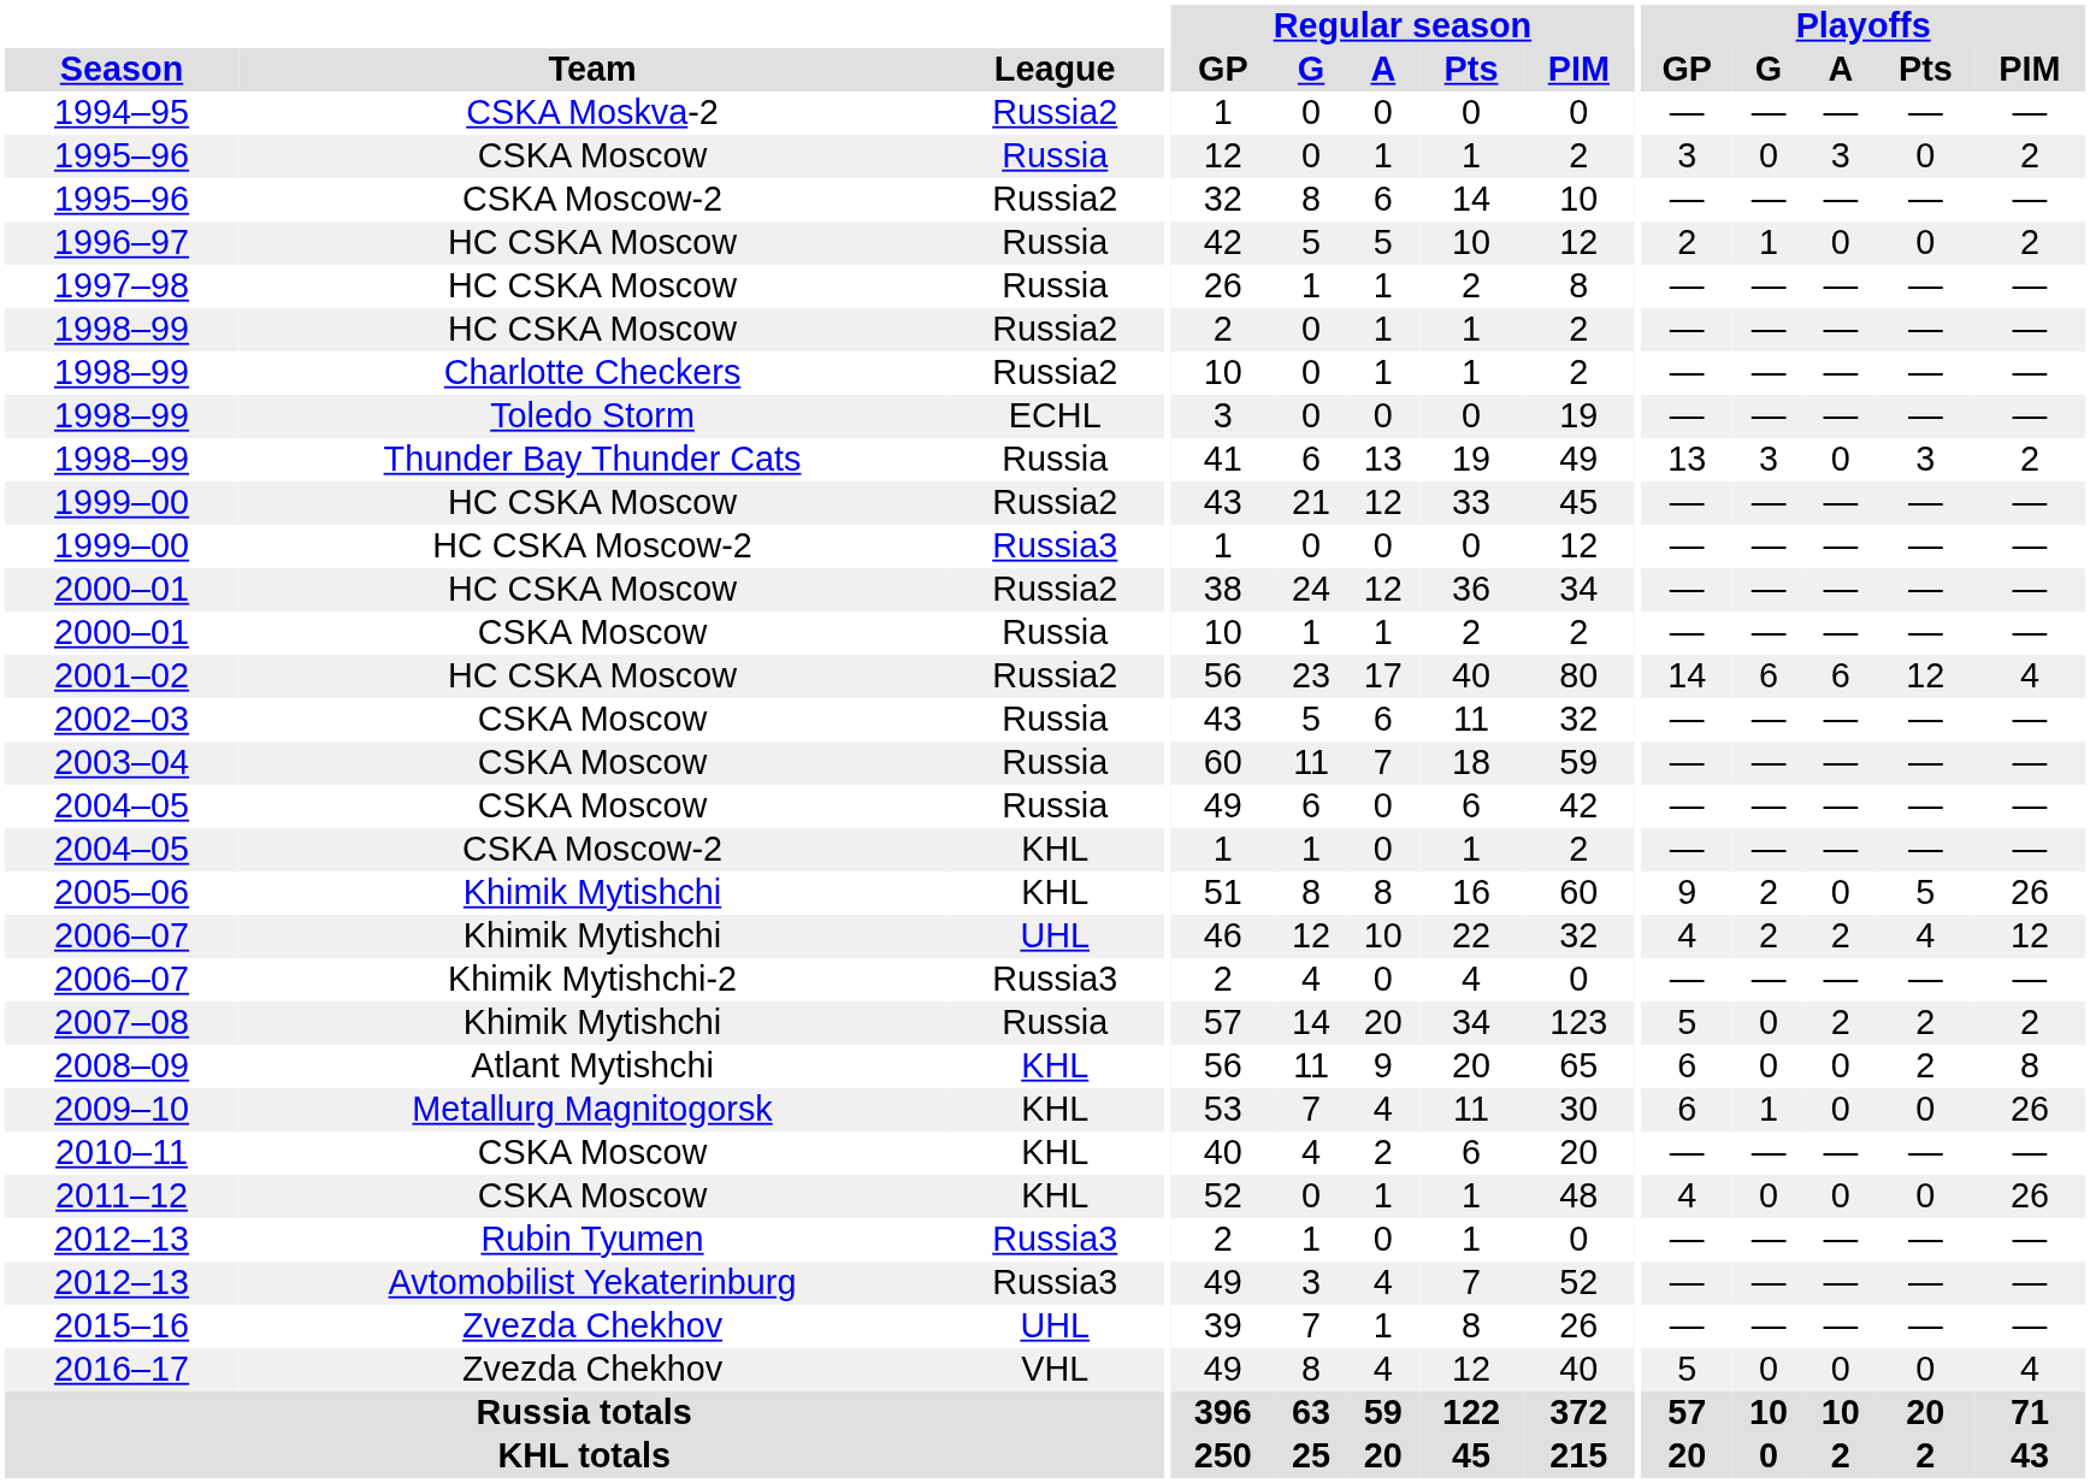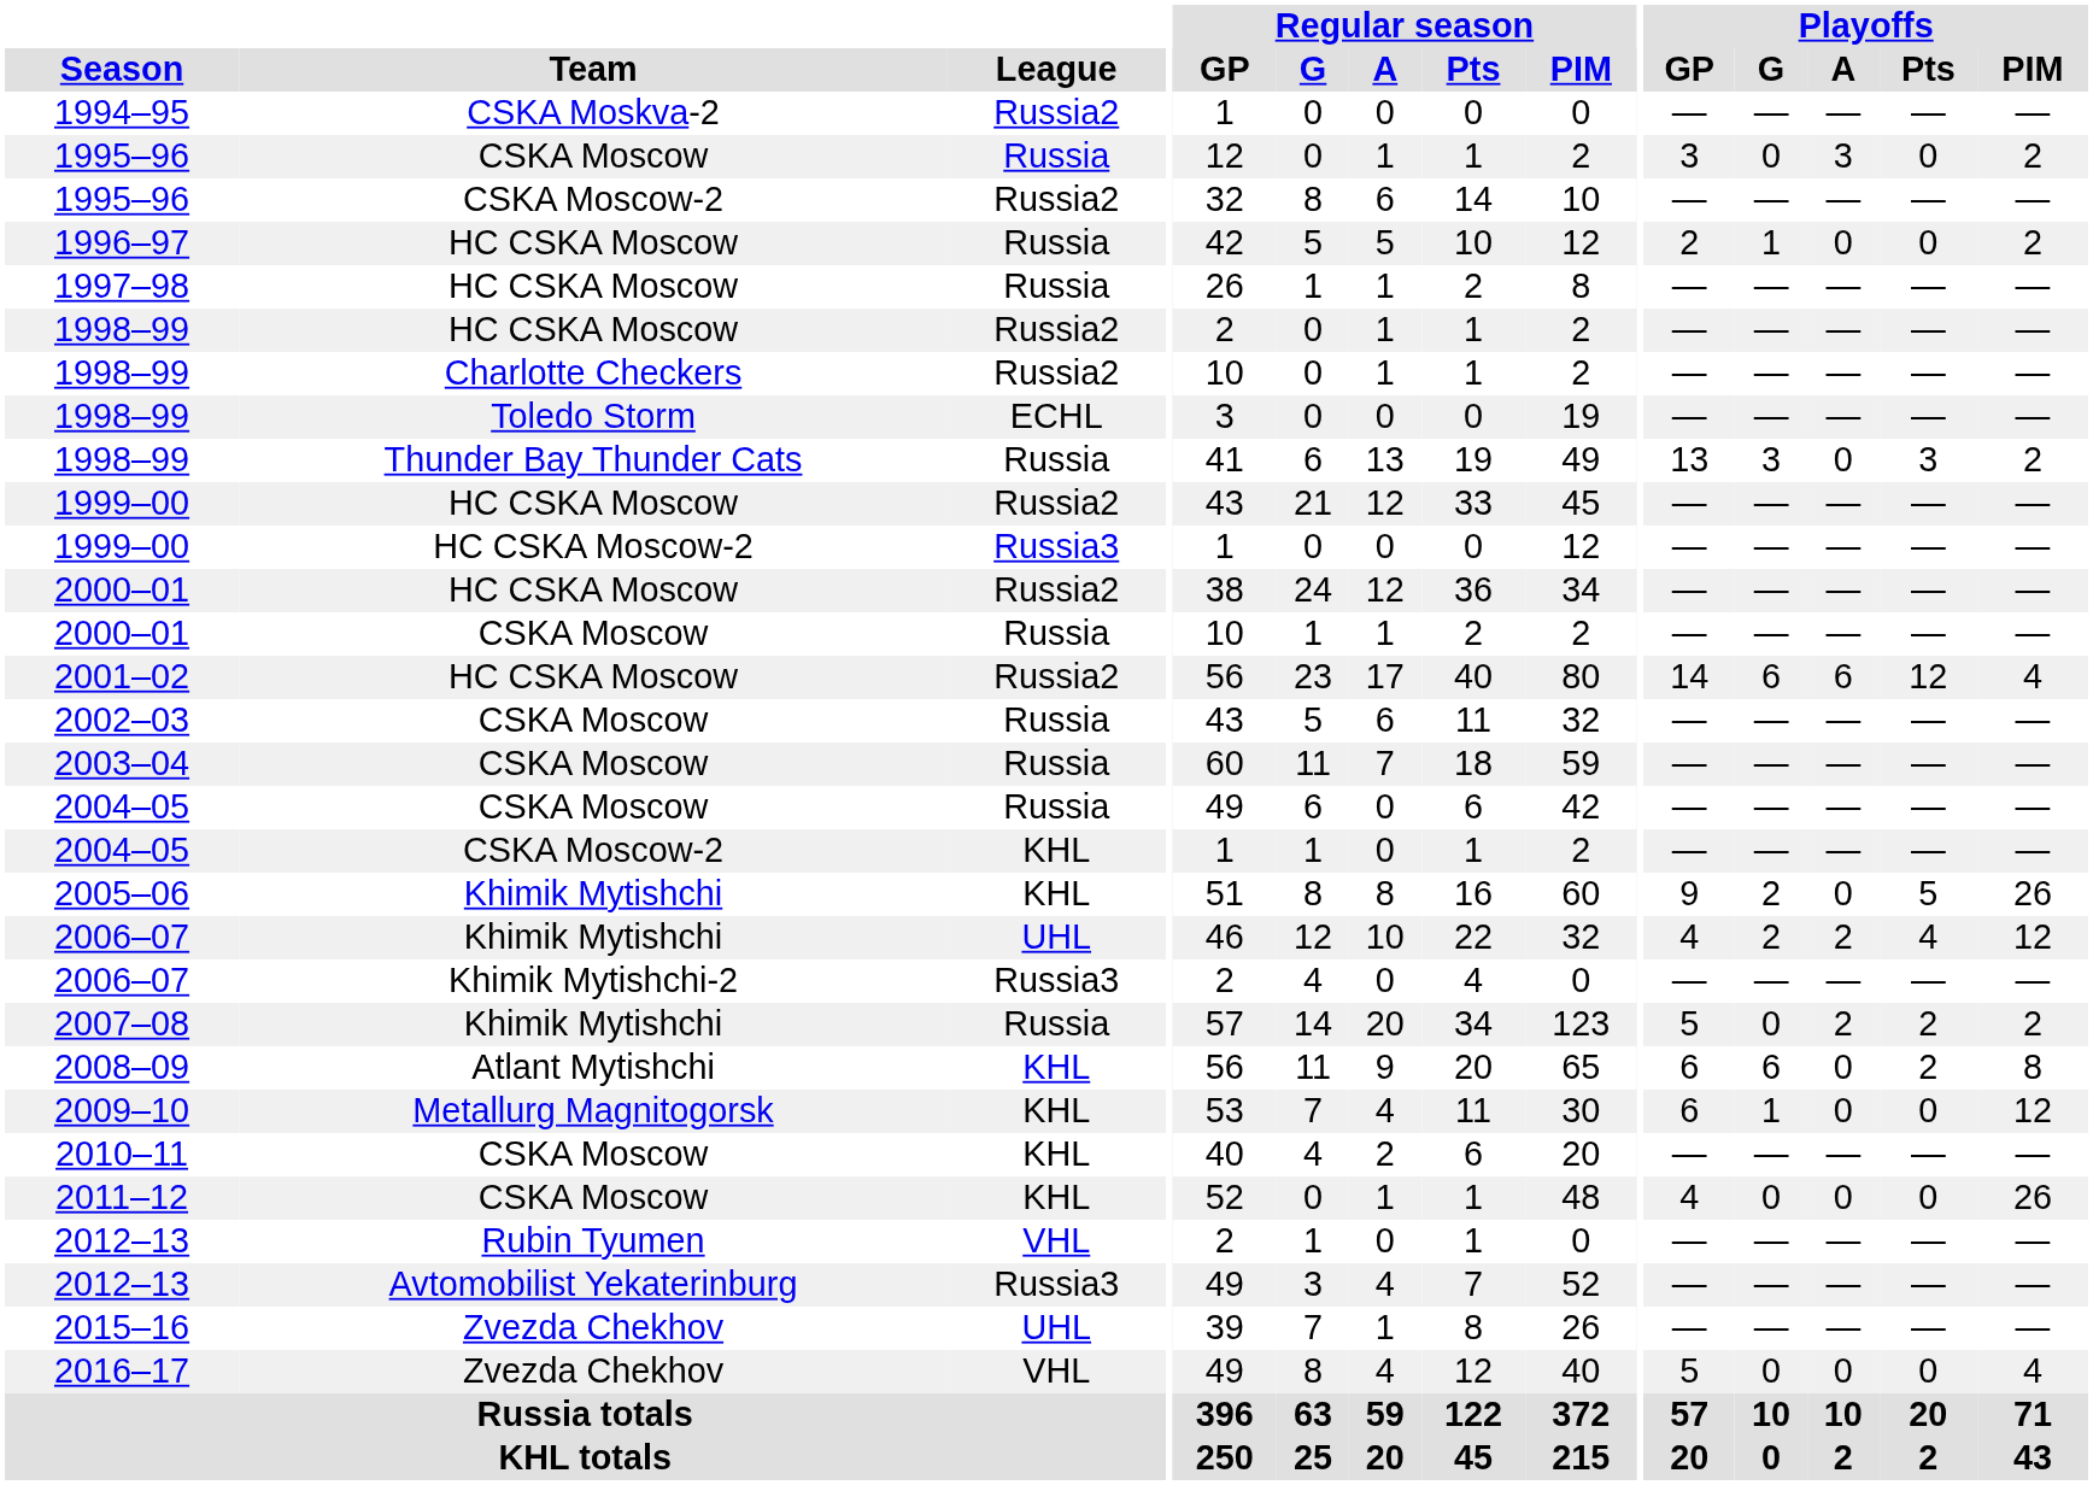 <table border="0" cellpadding="1" cellspacing="0" style="text-align:center; width:60em">
 <tr bgcolor="#e0e0e0">
 <th colspan="3" bgcolor="#ffffff"></th>
 <th rowspan="99" bgcolor="#ffffff"></th>
 <th colspan="5"><a href='#'>Regular season</a></th>
 <th rowspan="99" bgcolor="#ffffff"></th>
 <th colspan="5"><a href='#'>Playoffs</a></th>
 </tr>
 <tr bgcolor="#e0e0e0">
 <th><a href='#'>Season</a></th>
 <th>Team</th>
 <th>League</th>
 <th>GP</th>
 <th><a href='#'>G</a></th>
 <th><a href='#'>A</a></th>
 <th><a href='#'>Pts</a></th>
 <th><a href='#'>PIM</a></th>
 <th>GP</th>
 <th>G</th>
 <th>A</th>
 <th>Pts</th>
 <th>PIM</th>
 </tr>
 <tr>
 <td><a href='#'>1994–95</a></td>
 <td><a href='#'>CSKA Moskva</a>-2</td>
 <td><a href='#'>Russia2</a></td>
 <td>1</td>
 <td>0</td>
 <td>0</td>
 <td>0</td>
 <td>0</td>
 <td>—</td>
 <td>—</td>
 <td>—</td>
 <td>—</td>
 <td>—</td>
 </tr>
 <tr bgcolor="#f0f0f0">
 <td><a href='#'>1995–96</a></td>
 <td>CSKA Moscow</td>
 <td><a href='#'>Russia</a></td>
 <td>12</td>
 <td>0</td>
 <td>1</td>
 <td>1</td>
 <td>2</td>
 <td>3</td>
 <td>0</td>
 <td>3</td>
 <td>0</td>
 <td>2</td>
 </tr>
 <tr>
 <td><a href='#'>1995–96</a></td>
 <td>CSKA Moscow-2</td>
 <td>Russia2</td>
 <td>32</td>
 <td>8</td>
 <td>6</td>
 <td>14</td>
 <td>10</td>
 <td>—</td>
 <td>—</td>
 <td>—</td>
 <td>—</td>
 <td>—</td>
 </tr>
 <tr bgcolor="#f0f0f0">
 <td><a href='#'>1996–97</a></td>
 <td>HC CSKA Moscow</td>
 <td>Russia</td>
 <td>42</td>
 <td>5</td>
 <td>5</td>
 <td>10</td>
 <td>12</td>
 <td>2</td>
 <td>1</td>
 <td>0</td>
 <td>0</td>
 <td>2</td>
 </tr>
 <tr>
 <td><a href='#'>1997–98</a></td>
 <td>HC CSKA Moscow</td>
 <td>Russia</td>
 <td>26</td>
 <td>1</td>
 <td>1</td>
 <td>2</td>
 <td>8</td>
 <td>—</td>
 <td>—</td>
 <td>—</td>
 <td>—</td>
 <td>—</td>
 </tr>
 <tr bgcolor="#f0f0f0">
 <td><a href='#'>1998–99</a></td>
 <td>HC CSKA Moscow</td>
 <td>Russia2</td>
 <td>2</td>
 <td>0</td>
 <td>1</td>
 <td>1</td>
 <td>2</td>
 <td>—</td>
 <td>—</td>
 <td>—</td>
 <td>—</td>
 <td>—</td>
 </tr>
 <tr>
 <td><a href='#'>1998–99</a></td>
 <td><a href='#'>Charlotte Checkers</a></td>
 <td>Russia2</td>
 <td>10</td>
 <td>0</td>
 <td>1</td>
 <td>1</td>
 <td>2</td>
 <td>—</td>
 <td>—</td>
 <td>—</td>
 <td>—</td>
 <td>—</td>
 </tr>
 <tr bgcolor="#f0f0f0">
 <td><a href='#'>1998–99</a></td>
 <td><a href='#'>Toledo Storm</a></td>
 <td>ECHL</td>
 <td>3</td>
 <td>0</td>
 <td>0</td>
 <td>0</td>
 <td>19</td>
 <td>—</td>
 <td>—</td>
 <td>—</td>
 <td>—</td>
 <td>—</td>
 </tr>
 <tr>
 <td><a href='#'>1998–99</a></td>
 <td><a href='#'>Thunder Bay Thunder Cats</a></td>
 <td>Russia</td>
 <td>41</td>
 <td>6</td>
 <td>13</td>
 <td>19</td>
 <td>49</td>
 <td>13</td>
 <td>3</td>
 <td>0</td>
 <td>3</td>
 <td>2</td>
 </tr>
 <tr bgcolor="#f0f0f0">
 <td><a href='#'>1999–00</a></td>
 <td>HC CSKA Moscow</td>
 <td>Russia2</td>
 <td>43</td>
 <td>21</td>
 <td>12</td>
 <td>33</td>
 <td>45</td>
 <td>—</td>
 <td>—</td>
 <td>—</td>
 <td>—</td>
 <td>—</td>
 </tr>
 <tr>
 <td><a href='#'>1999–00</a></td>
 <td>HC CSKA Moscow-2</td>
 <td><a href='#'>Russia3</a></td>
 <td>1</td>
 <td>0</td>
 <td>0</td>
 <td>0</td>
 <td>12</td>
 <td>—</td>
 <td>—</td>
 <td>—</td>
 <td>—</td>
 <td>—</td>
 </tr>
 <tr bgcolor="#f0f0f0">
 <td><a href='#'>2000–01</a></td>
 <td>HC CSKA Moscow</td>
 <td>Russia2</td>
 <td>38</td>
 <td>24</td>
 <td>12</td>
 <td>36</td>
 <td>34</td>
 <td>—</td>
 <td>—</td>
 <td>—</td>
 <td>—</td>
 <td>—</td>
 </tr>
 <tr>
 <td><a href='#'>2000–01</a></td>
 <td>CSKA Moscow</td>
 <td>Russia</td>
 <td>10</td>
 <td>1</td>
 <td>1</td>
 <td>2</td>
 <td>2</td>
 <td>—</td>
 <td>—</td>
 <td>—</td>
 <td>—</td>
 <td>—</td>
 </tr>
 <tr bgcolor="#f0f0f0">
 <td><a href='#'>2001–02</a></td>
 <td>HC CSKA Moscow</td>
 <td>Russia2</td>
 <td>56</td>
 <td>23</td>
 <td>17</td>
 <td>40</td>
 <td>80</td>
 <td>14</td>
 <td>6</td>
 <td>6</td>
 <td>12</td>
 <td>4</td>
 </tr>
 <tr>
 <td><a href='#'>2002–03</a></td>
 <td>CSKA Moscow</td>
 <td>Russia</td>
 <td>43</td>
 <td>5</td>
 <td>6</td>
 <td>11</td>
 <td>32</td>
 <td>—</td>
 <td>—</td>
 <td>—</td>
 <td>—</td>
 <td>—</td>
 </tr>
 <tr bgcolor="#f0f0f0">
 <td><a href='#'>2003–04</a></td>
 <td>CSKA Moscow</td>
 <td>Russia</td>
 <td>60</td>
 <td>11</td>
 <td>7</td>
 <td>18</td>
 <td>59</td>
 <td>—</td>
 <td>—</td>
 <td>—</td>
 <td>—</td>
 <td>—</td>
 </tr>
 <tr>
 <td><a href='#'>2004–05</a></td>
 <td>CSKA Moscow</td>
 <td>Russia</td>
 <td>49</td>
 <td>6</td>
 <td>0</td>
 <td>6</td>
 <td>42</td>
 <td>—</td>
 <td>—</td>
 <td>—</td>
 <td>—</td>
 <td>—</td>
 </tr>
 <tr bgcolor="#f0f0f0">
 <td><a href='#'>2004–05</a></td>
 <td>CSKA Moscow-2</td>
 <td>KHL</td>
 <td>1</td>
 <td>1</td>
 <td>0</td>
 <td>1</td>
 <td>2</td>
 <td>—</td>
 <td>—</td>
 <td>—</td>
 <td>—</td>
 <td>—</td>
 </tr>
 <tr>
 <td><a href='#'>2005–06</a></td>
 <td><a href='#'>Khimik Mytishchi</a></td>
 <td>KHL</td>
 <td>51</td>
 <td>8</td>
 <td>8</td>
 <td>16</td>
 <td>60</td>
 <td>9</td>
 <td>2</td>
 <td>0</td>
 <td>5</td>
 <td>26</td>
 </tr>
 <tr bgcolor="#f0f0f0">
 <td><a href='#'>2006–07</a></td>
 <td>Khimik Mytishchi</td>
 <td><a href='#'>UHL</a></td>
 <td>46</td>
 <td>12</td>
 <td>10</td>
 <td>22</td>
 <td>32</td>
 <td>4</td>
 <td>2</td>
 <td>2</td>
 <td>4</td>
 <td>12</td>
 </tr>
 <tr>
 <td><a href='#'>2006–07</a></td>
 <td>Khimik Mytishchi-2</td>
 <td>Russia3</td>
 <td>2</td>
 <td>4</td>
 <td>0</td>
 <td>4</td>
 <td>0</td>
 <td>—</td>
 <td>—</td>
 <td>—</td>
 <td>—</td>
 <td>—</td>
 </tr>
 <tr bgcolor="#f0f0f0">
 <td><a href='#'>2007–08</a></td>
 <td>Khimik Mytishchi</td>
 <td>Russia</td>
 <td>57</td>
 <td>14</td>
 <td>20</td>
 <td>34</td>
 <td>123</td>
 <td>5</td>
 <td>0</td>
 <td>2</td>
 <td>2</td>
 <td>2</td>
 </tr>
 <tr>
 <td><a href='#'>2008–09</a></td>
 <td>Atlant Mytishchi</td>
 <td><a href='#'>KHL</a></td>
 <td>56</td>
 <td>11</td>
 <td>9</td>
 <td>20</td>
 <td>65</td>
 <td>6</td>
-<td>0</td>
+<td>6</td>
 <td>0</td>
 <td>2</td>
 <td>8</td>
 </tr>
 <tr bgcolor="#f0f0f0">
 <td><a href='#'>2009–10</a></td>
 <td><a href='#'>Metallurg Magnitogorsk</a></td>
 <td>KHL</td>
 <td>53</td>
 <td>7</td>
 <td>4</td>
 <td>11</td>
 <td>30</td>
 <td>6</td>
 <td>1</td>
 <td>0</td>
 <td>0</td>
-<td>26</td>
+<td>12</td>
 </tr>
 <tr>
 <td><a href='#'>2010–11</a></td>
 <td>CSKA Moscow</td>
 <td>KHL</td>
 <td>40</td>
 <td>4</td>
 <td>2</td>
 <td>6</td>
 <td>20</td>
 <td>—</td>
 <td>—</td>
 <td>—</td>
 <td>—</td>
 <td>—</td>
 </tr>
 <tr bgcolor="#f0f0f0">
 <td><a href='#'>2011–12</a></td>
 <td>CSKA Moscow</td>
 <td>KHL</td>
 <td>52</td>
 <td>0</td>
 <td>1</td>
 <td>1</td>
 <td>48</td>
 <td>4</td>
 <td>0</td>
 <td>0</td>
 <td>0</td>
 <td>26</td>
 </tr>
 <tr>
 <td><a href='#'>2012–13</a></td>
 <td><a href='#'>Rubin Tyumen</a></td>
-<td><a href='#'>Russia3</a></td>
+<td><a href='#'>VHL</a></td>
 <td>2</td>
 <td>1</td>
 <td>0</td>
 <td>1</td>
 <td>0</td>
 <td>—</td>
 <td>—</td>
 <td>—</td>
 <td>—</td>
 <td>—</td>
 </tr>
 <tr bgcolor="#f0f0f0">
 <td><a href='#'>2012–13</a></td>
 <td><a href='#'>Avtomobilist Yekaterinburg</a></td>
 <td>Russia3</td>
 <td>49</td>
 <td>3</td>
 <td>4</td>
 <td>7</td>
 <td>52</td>
 <td>—</td>
 <td>—</td>
 <td>—</td>
 <td>—</td>
 <td>—</td>
 </tr>
 <tr>
 <td><a href='#'>2015–16</a></td>
 <td><a href='#'>Zvezda Chekhov</a></td>
 <td><a href='#'>UHL</a></td>
 <td>39</td>
 <td>7</td>
 <td>1</td>
 <td>8</td>
 <td>26</td>
 <td>—</td>
 <td>—</td>
 <td>—</td>
 <td>—</td>
 <td>—</td>
 </tr>
 <tr bgcolor="#f0f0f0">
 <td><a href='#'>2016–17</a></td>
 <td>Zvezda Chekhov</td>
 <td>VHL</td>
 <td>49</td>
 <td>8</td>
 <td>4</td>
 <td>12</td>
 <td>40</td>
 <td>5</td>
 <td>0</td>
 <td>0</td>
 <td>0</td>
 <td>4</td>
 </tr>
 <tr>
 </tr>
 <tr ALIGN="center" bgcolor="#e0e0e0">
 <th colspan="3">Russia totals</th>
 <th ALIGN="center">396</th>
 <th ALIGN="center">63</th>
 <th ALIGN="center">59</th>
 <th ALIGN="center">122</th>
 <th ALIGN="center">372</th>
 <th ALIGN="center">57</th>
 <th ALIGN="center">10</th>
 <th ALIGN="center">10</th>
 <th ALIGN="center">20</th>
 <th ALIGN="center">71</th>
 </tr>
 <tr>
 </tr>
 <tr ALIGN="center" bgcolor="#e0e0e0">
 <th colspan="3">KHL totals</th>
 <th ALIGN="center">250</th>
 <th ALIGN="center">25</th>
 <th ALIGN="center">20</th>
 <th ALIGN="center">45</th>
 <th ALIGN="center">215</th>
 <th ALIGN="center">20</th>
 <th ALIGN="center">0</th>
 <th ALIGN="center">2</th>
 <th ALIGN="center">2</th>
 <th ALIGN="center">43</th>
 </tr>
 </table>
